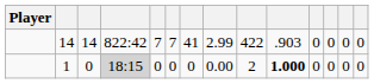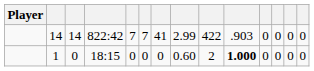 <table class="wikitable sortable" style="text-align:center;">
 <tr>
 <th>Player</th>
 <th></th>
 <th></th>
 <th></th>
 <th></th>
 <th></th>
 <th></th>
 <th></th>
 <th></th>
 <th></th>
 <th></th>
 <th></th>
 <th></th>
 <th></th>
 </tr>
 <tr>
 <td></td>
 <td>14</td>
 <td>14</td>
 <td>822:42</td>
 <td>7</td>
 <td>7</td>
 <td>41</td>
 <td>2.99</td>
 <td>422</td>
 <td>.903</td>
 <td>0</td>
 <td>0</td>
 <td>0</td>
 <td>0</td>
 </tr>
 <tr>
 <td></td>
 <td>1</td>
 <td>0</td>
-<td style="background: lightgrey;">18:15</td>
+<td>18:15</td>
 <td>0</td>
 <td>0</td>
 <td>0</td>
-<td>0.00</td>
+<td>0.60</td>
 <td>2</td>
 <td><strong>1.000</strong></td>
 <td>0</td>
 <td>0</td>
 <td>0</td>
 <td>0</td>
 </tr>
 </table>
